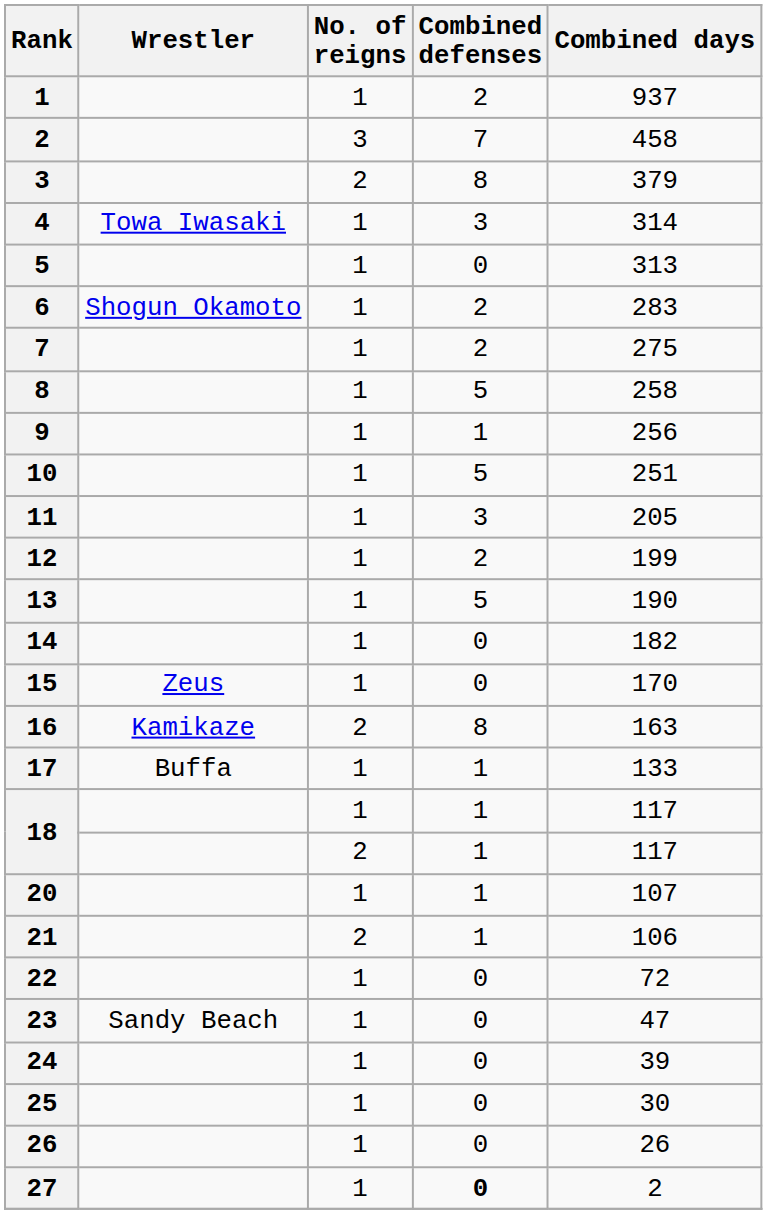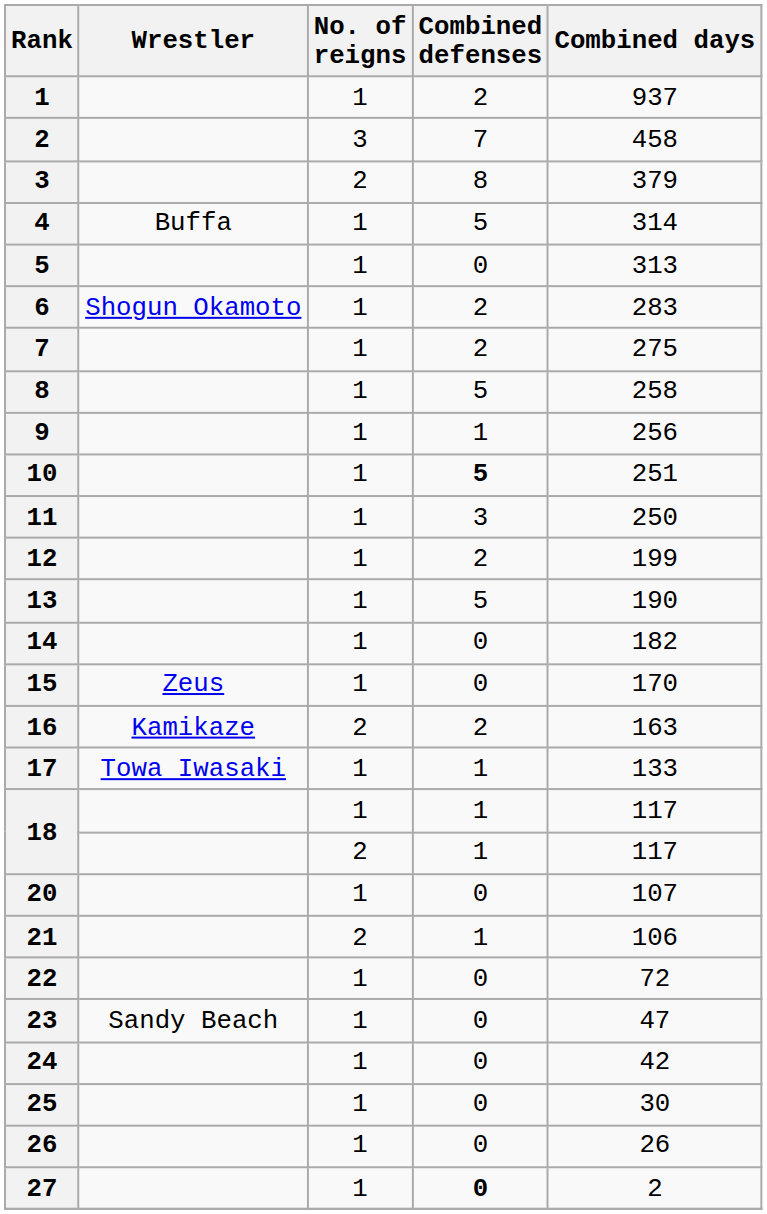 <table class="wikitable sortable" style="text-align: center;">
 <tr>
 <th>Rank</th>
 <th>Wrestler</th>
 <th data-sort-type="number">No. of<br>reigns</th>
 <th data-sort-type="number">Combined<br>defenses</th>
 <th data-sort-type="number">Combined days</th>
 </tr>
 <tr>
 <th>1</th>
 <td></td>
 <td>1</td>
 <td>2</td>
 <td>937</td>
 </tr>
 <tr>
 <th>2</th>
 <td></td>
 <td>3</td>
 <td>7</td>
 <td>458</td>
 </tr>
 <tr>
 <th>3</th>
 <td></td>
 <td>2</td>
 <td>8</td>
 <td>379</td>
 </tr>
 <tr>
 <th>4</th>
-<td><a href='#'>Towa Iwasaki</a></td>
+<td>Buffa</td>
 <td>1</td>
-<td>3</td>
+<td>5</td>
 <td>314</td>
 </tr>
 <tr>
 <th>5</th>
 <td></td>
 <td>1</td>
 <td>0</td>
 <td>313</td>
 </tr>
 <tr>
 <th>6</th>
 <td><a href='#'>Shogun Okamoto</a></td>
 <td>1</td>
 <td>2</td>
 <td>283</td>
 </tr>
 <tr>
 <th>7</th>
 <td></td>
 <td>1</td>
 <td>2</td>
 <td>275</td>
 </tr>
 <tr>
 <th>8</th>
 <td></td>
 <td>1</td>
 <td>5</td>
 <td>258</td>
 </tr>
 <tr>
 <th>9</th>
 <td></td>
 <td>1</td>
 <td>1</td>
 <td>256</td>
 </tr>
 <tr>
 <th>10</th>
 <td></td>
 <td>1</td>
-<td>5</td>
+<td><strong>5</strong></td>
 <td>251</td>
 </tr>
 <tr>
 <th>11</th>
 <td></td>
 <td>1</td>
 <td>3</td>
-<td>205</td>
+<td>250</td>
 </tr>
 <tr>
 <th>12</th>
 <td></td>
 <td>1</td>
 <td>2</td>
 <td>199</td>
 </tr>
 <tr>
 <th>13</th>
 <td></td>
 <td>1</td>
 <td>5</td>
 <td>190</td>
 </tr>
 <tr>
 <th>14</th>
 <td></td>
 <td>1</td>
 <td>0</td>
 <td>182</td>
 </tr>
 <tr>
 <th>15</th>
 <td><a href='#'>Zeus</a></td>
 <td>1</td>
 <td>0</td>
 <td>170</td>
 </tr>
 <tr>
 <th>16</th>
 <td><a href='#'>Kamikaze</a></td>
 <td>2</td>
-<td>8</td>
+<td>2</td>
 <td>163</td>
 </tr>
 <tr>
 <th>17</th>
-<td>Buffa</td>
+<td><a href='#'>Towa Iwasaki</a></td>
 <td>1</td>
 <td>1</td>
 <td>133</td>
 </tr>
 <tr>
 <th rowspan=2>18</th>
 <td></td>
 <td>1</td>
 <td>1</td>
 <td>117</td>
 </tr>
 <tr>
 <td></td>
 <td>2</td>
 <td>1</td>
 <td>117</td>
 </tr>
 <tr>
 <th>20</th>
 <td></td>
 <td>1</td>
-<td>1</td>
+<td>0</td>
 <td>107</td>
 </tr>
 <tr>
 <th>21</th>
 <td></td>
 <td>2</td>
 <td>1</td>
 <td>106</td>
 </tr>
 <tr>
 <th>22</th>
 <td></td>
 <td>1</td>
 <td>0</td>
 <td>72</td>
 </tr>
 <tr>
 <th>23</th>
 <td>Sandy Beach</td>
 <td>1</td>
 <td>0</td>
 <td>47</td>
 </tr>
 <tr>
 <th>24</th>
 <td></td>
 <td>1</td>
 <td>0</td>
-<td>39</td>
+<td>42</td>
 </tr>
 <tr>
 <th>25</th>
 <td></td>
 <td>1</td>
 <td>0</td>
 <td>30</td>
 </tr>
 <tr>
 <th>26</th>
 <td></td>
 <td>1</td>
 <td>0</td>
 <td>26</td>
 </tr>
 <tr>
 <th>27</th>
 <td></td>
 <td>1</td>
 <td><strong>0</strong></td>
 <td>2</td>
 </tr>
 <tr>
 </tr>
 </table>
